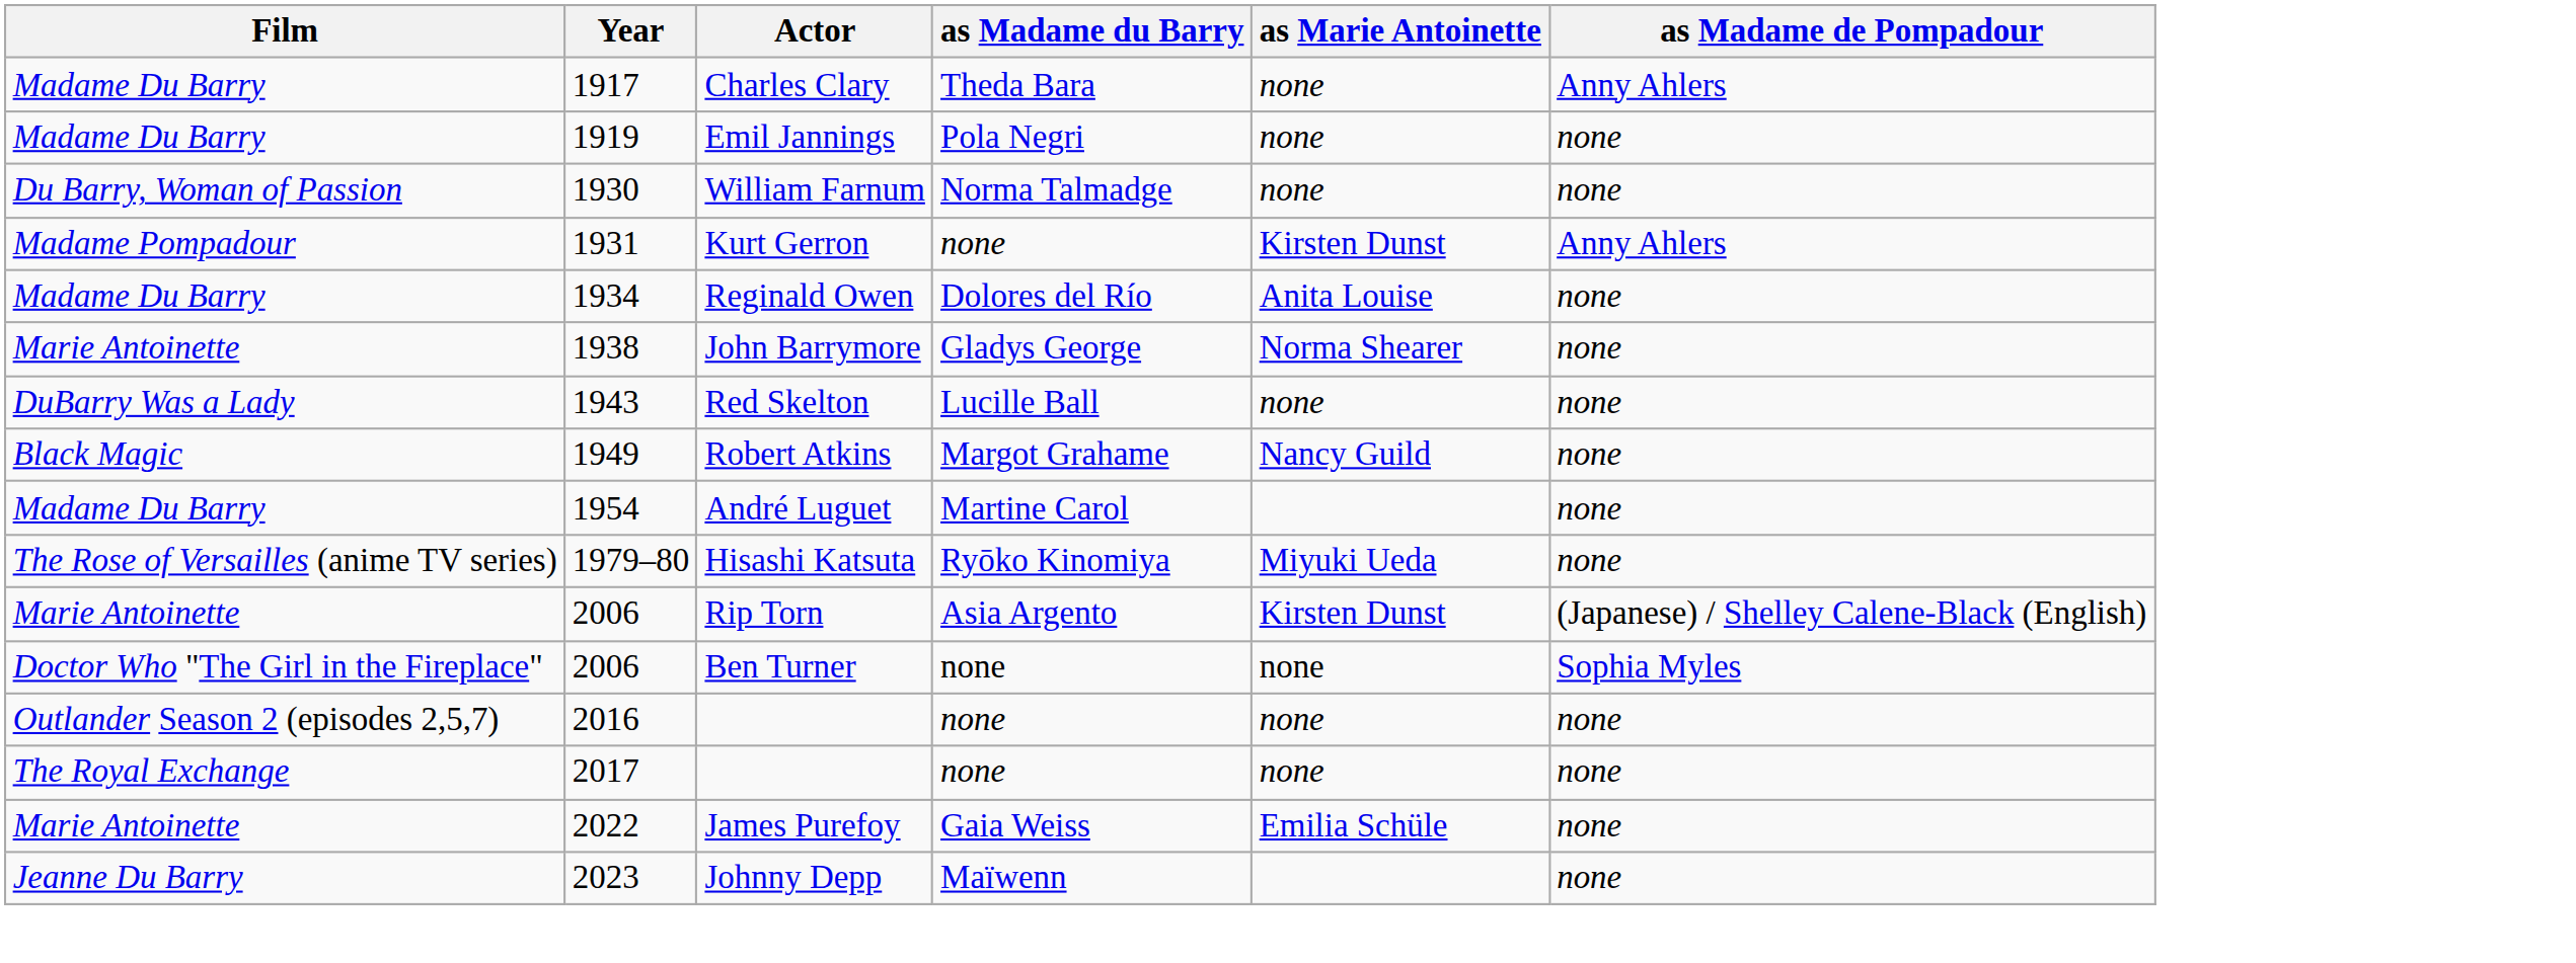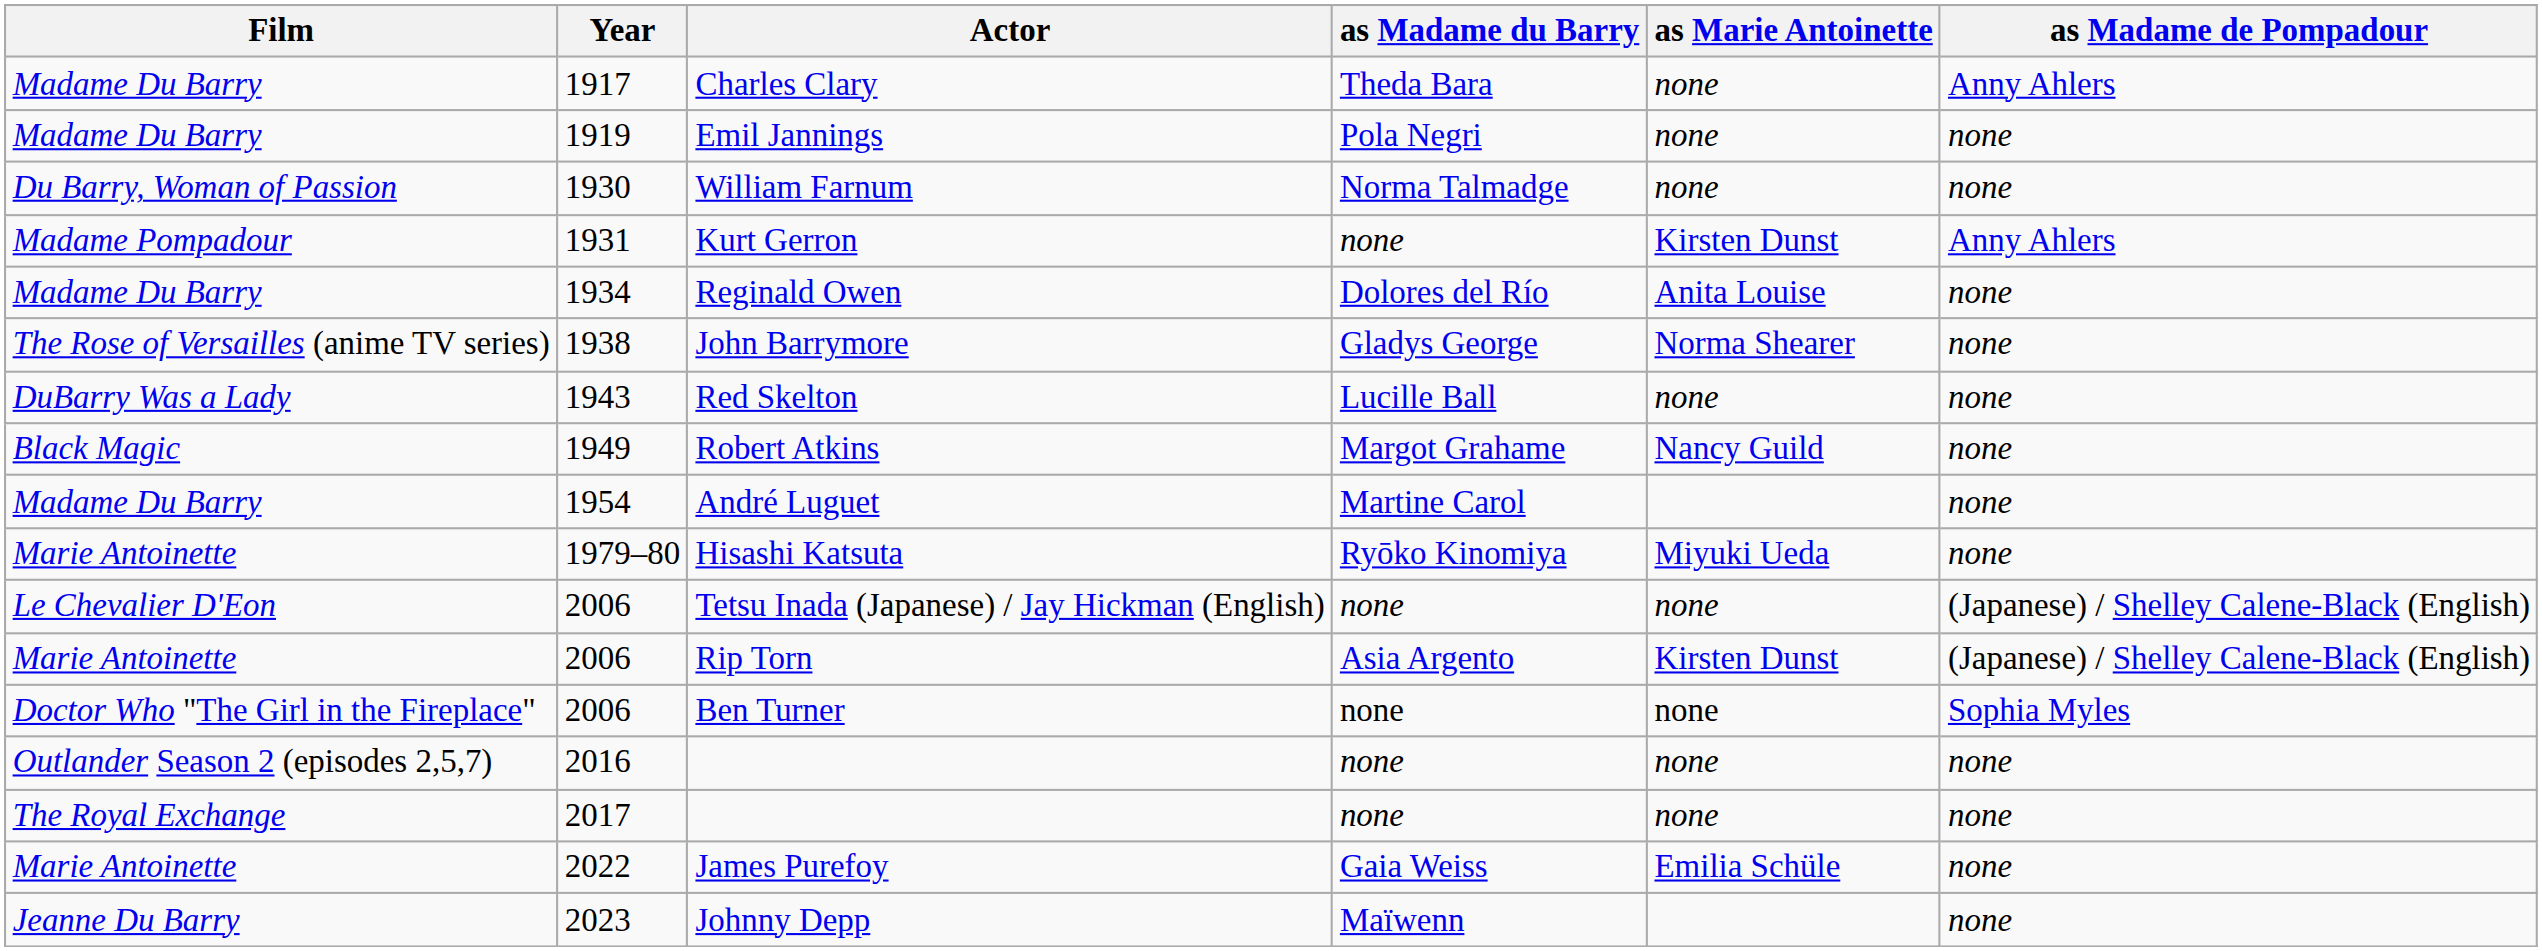 <table class="wikitable">
 <tr>
 <th>Film</th>
 <th>Year</th>
 <th>Actor</th>
 <th>as <a href='#'>Madame du Barry</a></th>
 <th>as <a href='#'>Marie Antoinette</a></th>
 <th>as <a href='#'>Madame de Pompadour</a></th>
 </tr>
 <tr>
 <td><em><a href='#'>Madame Du Barry</a></em></td>
 <td>1917</td>
 <td><a href='#'>Charles Clary</a></td>
 <td><a href='#'>Theda Bara</a></td>
 <td><em>none</em></td>
 <td><a href='#'>Anny Ahlers</a></td>
 </tr>
 <tr>
 <td><em><a href='#'>Madame Du Barry</a></em></td>
 <td>1919</td>
 <td><a href='#'>Emil Jannings</a></td>
 <td><a href='#'>Pola Negri</a></td>
 <td><em>none</em></td>
 <td><em>none</em></td>
 </tr>
 <tr>
 <td><em><a href='#'>Du Barry, Woman of Passion</a></em></td>
 <td>1930</td>
 <td><a href='#'>William Farnum</a></td>
 <td><a href='#'>Norma Talmadge</a></td>
 <td><em>none</em></td>
 <td><em>none</em></td>
 </tr>
 <tr>
 <td><em><a href='#'>Madame Pompadour</a></em></td>
 <td>1931</td>
 <td><a href='#'>Kurt Gerron</a></td>
 <td><em>none</em></td>
 <td><a href='#'>Kirsten Dunst</a></td>
 <td><a href='#'>Anny Ahlers</a></td>
 </tr>
 <tr>
 <td><em><a href='#'>Madame Du Barry</a></em></td>
 <td>1934</td>
 <td><a href='#'>Reginald Owen</a></td>
 <td><a href='#'>Dolores del Río</a></td>
 <td><a href='#'>Anita Louise</a></td>
 <td><em>none</em></td>
 </tr>
 <tr>
-<td><em><a href='#'>Marie Antoinette</a></em></td>
+<td><em><a href='#'>The Rose of Versailles</a></em> (anime TV series)</td>
 <td>1938</td>
 <td><a href='#'>John Barrymore</a></td>
 <td><a href='#'>Gladys George</a></td>
 <td><a href='#'>Norma Shearer</a></td>
 <td><em>none</em></td>
 </tr>
 <tr>
 <td><em><a href='#'>DuBarry Was a Lady</a></em></td>
 <td>1943</td>
 <td><a href='#'>Red Skelton</a></td>
 <td><a href='#'>Lucille Ball</a></td>
 <td><em>none</em></td>
 <td><em>none</em></td>
 </tr>
 <tr>
 <td><em><a href='#'>Black Magic</a></em></td>
 <td>1949</td>
 <td><a href='#'>Robert Atkins</a></td>
 <td><a href='#'>Margot Grahame</a></td>
 <td><a href='#'>Nancy Guild</a></td>
 <td><em>none</em></td>
 </tr>
 <tr>
 <td><em><a href='#'>Madame Du Barry</a></em></td>
 <td>1954</td>
 <td><a href='#'>André Luguet</a></td>
 <td><a href='#'>Martine Carol</a></td>
 <td></td>
 <td><em>none</em></td>
 </tr>
 <tr>
-<td><em><a href='#'>The Rose of Versailles</a></em> (anime TV series)</td>
+<td><em><a href='#'>Marie Antoinette</a></em></td>
 <td>1979–80</td>
 <td><a href='#'>Hisashi Katsuta</a></td>
 <td><a href='#'>Ryōko Kinomiya</a></td>
 <td><a href='#'>Miyuki Ueda</a></td>
 <td><em>none</em></td>
+</tr>
+<tr>
+<td><em><a href='#'>Le Chevalier D'Eon</a></em></td>
+<td>2006</td>
+<td><a href='#'>Tetsu Inada</a> (Japanese) / <a href='#'>Jay Hickman</a> (English)</td>
+<td><em>none</em></td>
+<td><em>none</em></td>
+<td> (Japanese) / <a href='#'>Shelley Calene-Black</a> (English)</td>
 </tr>
 <tr>
 <td><em><a href='#'>Marie Antoinette</a></em></td>
 <td>2006</td>
 <td><a href='#'>Rip Torn</a></td>
 <td><a href='#'>Asia Argento</a></td>
 <td><a href='#'>Kirsten Dunst</a></td>
 <td> (Japanese) / <a href='#'>Shelley Calene-Black</a> (English)</td>
 </tr>
 <tr>
 <td><a href='#'><em>Doctor Who</em></a> "<a href='#'>The Girl in the Fireplace</a>"</td>
 <td>2006</td>
 <td><a href='#'>Ben Turner</a></td>
 <td>none</td>
 <td>none</td>
 <td><a href='#'>Sophia Myles</a></td>
 </tr>
 <tr>
 <td><em><a href='#'>Outlander</a></em> <a href='#'>Season 2</a> (episodes 2,5,7)</td>
 <td>2016</td>
 <td></td>
 <td><em>none</em></td>
 <td><em>none</em></td>
 <td><em>none</em></td>
 </tr>
 <tr>
 <td><em><a href='#'>The Royal Exchange</a></em></td>
 <td>2017</td>
 <td></td>
 <td><em>none</em></td>
 <td><em>none</em></td>
 <td><em>none</em></td>
 </tr>
 <tr>
 <td><em><a href='#'>Marie Antoinette</a></em></td>
 <td>2022</td>
 <td><a href='#'>James Purefoy</a></td>
 <td><a href='#'>Gaia Weiss</a></td>
 <td><a href='#'>Emilia Schüle</a></td>
 <td><em>none</em></td>
 </tr>
 <tr>
 <td><em><a href='#'>Jeanne Du Barry</a></em></td>
 <td>2023</td>
 <td><a href='#'>Johnny Depp</a></td>
 <td><a href='#'>Maïwenn</a></td>
 <td></td>
 <td><em>none</em></td>
 </tr>
 </table>
